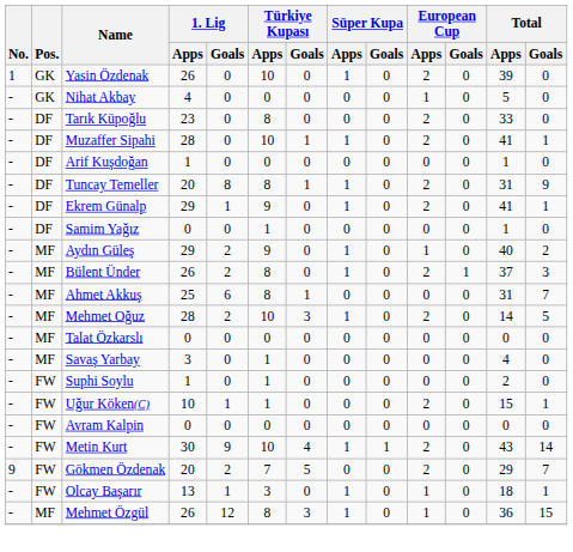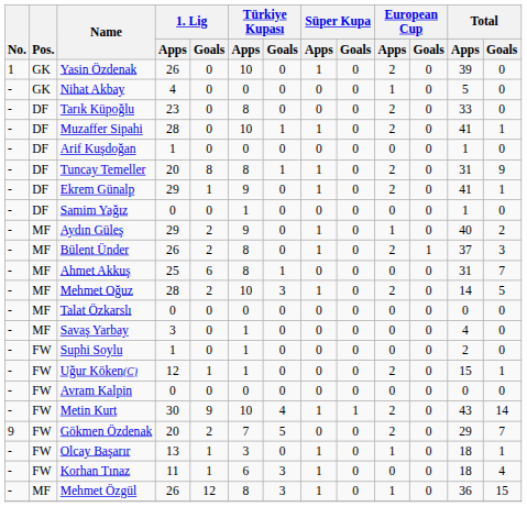 <table class="wikitable" style="text-align:center">
 <tr>
 <th rowspan="2" valign="bottom">No.</th>
 <th rowspan="2" valign="bottom">Pos.</th>
 <th rowspan="2">Name</th>
 <th colspan="2" width="85"><a href='#'>1. Lig</a></th>
 <th colspan="2" width="85"><a href='#'>Türkiye Kupası</a></th>
 <th colspan="2" width="85"><a href='#'>Süper Kupa</a></th>
 <th colspan="2" width="85"><a href='#'>European Cup</a></th>
 <th colspan="2" width="85">Total</th>
 </tr>
 <tr>
 <th>Apps</th>
 <th>Goals</th>
 <th>Apps</th>
 <th>Goals</th>
 <th>Apps</th>
 <th>Goals</th>
 <th>Apps</th>
 <th>Goals</th>
 <th>Apps</th>
 <th>Goals</th>
 </tr>
 <tr>
 <td align="left">1</td>
 <td align="left">GK</td>
 <td align="left"> <a href='#'>Yasin Özdenak</a></td>
 <td>26</td>
 <td>0</td>
 <td>10</td>
 <td>0</td>
 <td>1</td>
 <td>0</td>
 <td>2</td>
 <td>0</td>
 <td>39</td>
 <td>0</td>
 </tr>
 <tr>
 <td align="left">-</td>
 <td align="left">GK</td>
 <td align="left"> <a href='#'>Nihat Akbay</a></td>
 <td>4</td>
 <td>0</td>
 <td>0</td>
 <td>0</td>
 <td>0</td>
 <td>0</td>
 <td>1</td>
 <td>0</td>
 <td>5</td>
 <td>0</td>
 </tr>
 <tr>
 <td align="left">-</td>
 <td align="left">DF</td>
 <td align="left"> <a href='#'>Tarık Küpoğlu</a></td>
 <td>23</td>
 <td>0</td>
 <td>8</td>
 <td>0</td>
 <td>0</td>
 <td>0</td>
 <td>2</td>
 <td>0</td>
 <td>33</td>
 <td>0</td>
 </tr>
 <tr>
 <td align="left">-</td>
 <td align="left">DF</td>
 <td align="left"> <a href='#'>Muzaffer Sipahi</a></td>
 <td>28</td>
 <td>0</td>
 <td>10</td>
 <td>1</td>
 <td>1</td>
 <td>0</td>
 <td>2</td>
 <td>0</td>
 <td>41</td>
 <td>1</td>
 </tr>
 <tr>
 <td align="left">-</td>
 <td align="left">DF</td>
 <td align="left"> <a href='#'>Arif Kuşdoğan</a></td>
 <td>1</td>
 <td>0</td>
 <td>0</td>
 <td>0</td>
 <td>0</td>
 <td>0</td>
 <td>0</td>
 <td>0</td>
 <td>1</td>
 <td>0</td>
 </tr>
 <tr>
 <td align="left">-</td>
 <td align="left">DF</td>
 <td align="left"> <a href='#'>Tuncay Temeller</a></td>
 <td>20</td>
 <td>8</td>
 <td>8</td>
 <td>1</td>
 <td>1</td>
 <td>0</td>
 <td>2</td>
 <td>0</td>
 <td>31</td>
 <td>9</td>
 </tr>
 <tr>
 <td align="left">-</td>
 <td align="left">DF</td>
 <td align="left"> <a href='#'>Ekrem Günalp</a></td>
 <td>29</td>
 <td>1</td>
 <td>9</td>
 <td>0</td>
 <td>1</td>
 <td>0</td>
 <td>2</td>
 <td>0</td>
 <td>41</td>
 <td>1</td>
 </tr>
 <tr>
 <td align="left">-</td>
 <td align="left">DF</td>
 <td align="left"> <a href='#'>Samim Yağız</a></td>
 <td>0</td>
 <td>0</td>
 <td>1</td>
 <td>0</td>
 <td>0</td>
 <td>0</td>
 <td>0</td>
 <td>0</td>
 <td>1</td>
 <td>0</td>
 </tr>
 <tr>
 <td align="left">-</td>
 <td align="left">MF</td>
 <td align="left"> <a href='#'>Aydın Güleş</a></td>
 <td>29</td>
 <td>2</td>
 <td>9</td>
 <td>0</td>
 <td>1</td>
 <td>0</td>
 <td>1</td>
 <td>0</td>
 <td>40</td>
 <td>2</td>
 </tr>
 <tr>
 <td align="left">-</td>
 <td align="left">MF</td>
 <td align="left"> <a href='#'>Bülent Ünder</a></td>
 <td>26</td>
 <td>2</td>
 <td>8</td>
 <td>0</td>
 <td>1</td>
 <td>0</td>
 <td>2</td>
 <td>1</td>
 <td>37</td>
 <td>3</td>
 </tr>
 <tr>
 <td align="left">-</td>
 <td align="left">MF</td>
 <td align="left"> <a href='#'>Ahmet Akkuş</a></td>
 <td>25</td>
 <td>6</td>
 <td>8</td>
 <td>1</td>
 <td>0</td>
 <td>0</td>
 <td>0</td>
 <td>0</td>
 <td>31</td>
 <td>7</td>
 </tr>
 <tr>
 <td align="left">-</td>
 <td align="left">MF</td>
 <td align="left"> <a href='#'>Mehmet Oğuz</a></td>
 <td>28</td>
 <td>2</td>
 <td>10</td>
 <td>3</td>
 <td>1</td>
 <td>0</td>
 <td>2</td>
 <td>0</td>
 <td>14</td>
 <td>5</td>
 </tr>
 <tr>
 <td align="left">-</td>
 <td align="left">MF</td>
 <td align="left"> <a href='#'>Talat Özkarslı</a></td>
 <td>0</td>
 <td>0</td>
 <td>0</td>
 <td>0</td>
 <td>0</td>
 <td>0</td>
 <td>0</td>
 <td>0</td>
 <td>0</td>
 <td>0</td>
 </tr>
 <tr>
 <td align="left">-</td>
 <td align="left">MF</td>
 <td align="left"> <a href='#'>Savaş Yarbay</a></td>
 <td>3</td>
 <td>0</td>
 <td>1</td>
 <td>0</td>
 <td>0</td>
 <td>0</td>
 <td>0</td>
 <td>0</td>
 <td>4</td>
 <td>0</td>
 </tr>
 <tr>
 <td align="left">-</td>
 <td align="left">FW</td>
 <td align="left"> <a href='#'>Suphi Soylu</a></td>
 <td>1</td>
 <td>0</td>
 <td>1</td>
 <td>0</td>
 <td>0</td>
 <td>0</td>
 <td>0</td>
 <td>0</td>
 <td>2</td>
 <td>0</td>
 </tr>
 <tr>
 <td align="left">-</td>
 <td align="left">FW</td>
 <td align="left"> <a href='#'>Uğur Köken</a><small><em><a href='#'>(C)</a></em></small></td>
-<td>10</td>
+<td>12</td>
 <td>1</td>
 <td>1</td>
 <td>0</td>
 <td>0</td>
 <td>0</td>
 <td>2</td>
 <td>0</td>
 <td>15</td>
 <td>1</td>
 </tr>
 <tr>
 <td align="left">-</td>
 <td align="left">FW</td>
 <td align="left"> <a href='#'>Avram Kalpin</a></td>
 <td>0</td>
 <td>0</td>
 <td>0</td>
 <td>0</td>
 <td>0</td>
 <td>0</td>
 <td>0</td>
 <td>0</td>
 <td>0</td>
 <td>0</td>
 </tr>
 <tr>
 <td align="left">-</td>
 <td align="left">FW</td>
 <td align="left"> <a href='#'>Metin Kurt</a></td>
 <td>30</td>
 <td>9</td>
 <td>10</td>
 <td>4</td>
 <td>1</td>
 <td>1</td>
 <td>2</td>
 <td>0</td>
 <td>43</td>
 <td>14</td>
 </tr>
 <tr>
 <td align="left">9</td>
 <td align="left">FW</td>
 <td align="left"> <a href='#'>Gökmen Özdenak</a></td>
 <td>20</td>
 <td>2</td>
 <td>7</td>
 <td>5</td>
 <td>0</td>
 <td>0</td>
 <td>2</td>
 <td>0</td>
 <td>29</td>
 <td>7</td>
 </tr>
 <tr>
 <td align="left">-</td>
 <td align="left">FW</td>
 <td align="left"> <a href='#'>Olcay Başarır</a></td>
 <td>13</td>
 <td>1</td>
 <td>3</td>
 <td>0</td>
 <td>1</td>
 <td>0</td>
 <td>1</td>
 <td>0</td>
 <td>18</td>
 <td>1</td>
 </tr>
 <tr>
 <td align="left">-</td>
+<td align="left">FW</td>
+<td align="left"> <a href='#'>Korhan Tınaz</a></td>
+<td>11</td>
+<td>1</td>
+<td>6</td>
+<td>3</td>
+<td>1</td>
+<td>0</td>
+<td>0</td>
+<td>0</td>
+<td>18</td>
+<td>4</td>
+</tr>
+<tr>
+<td align="left">-</td>
 <td align="left">MF</td>
 <td align="left"> <a href='#'>Mehmet Özgül</a></td>
 <td>26</td>
 <td>12</td>
 <td>8</td>
 <td>3</td>
 <td>1</td>
 <td>0</td>
 <td>1</td>
 <td>0</td>
 <td>36</td>
 <td>15</td>
 </tr>
 <tr>
 </tr>
 </table>
